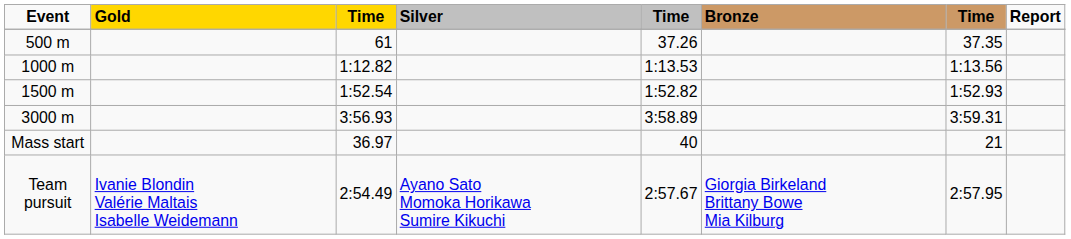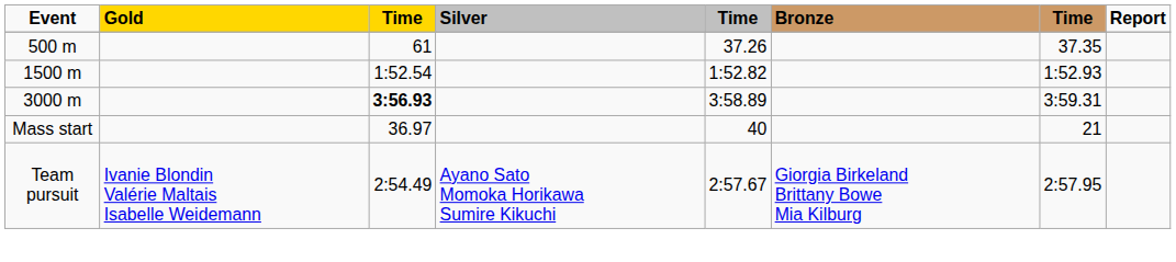 <table class="wikitable">
 <tr>
 <td width="80" align="center"><strong>Event</strong></td>
 <td width="240" bgcolor="gold"><strong>Gold</strong></td>
 <td width="50" bgcolor="gold" align="center"><strong>Time</strong></td>
 <td width="240" bgcolor="silver"><strong>Silver</strong></td>
 <td width="50" bgcolor="silver" align="center"><strong>Time</strong></td>
 <td width="240" bgcolor="#CC9966"><strong>Bronze</strong></td>
 <td width="50" bgcolor="#CC9966" align="center"><strong>Time</strong></td>
 <td width="50" align="center"><strong>Report</strong></td>
 </tr>
 <tr bgcolor="#cccccc">
 </tr>
 <tr>
 <td align="center">500 m</td>
 <td></td>
 <td align="right">61</td>
 <td></td>
 <td align="right">37.26</td>
 <td></td>
 <td align="right">37.35</td>
 <td align="center"></td>
 </tr>
 <tr>
-<td align="center">1000 m</td>
-<td></td>
-<td align="right">1:12.82</td>
-<td></td>
-<td align="right">1:13.53</td>
-<td></td>
-<td align="right">1:13.56</td>
-<td align="center"></td>
-</tr>
-<tr>
 <td align="center">1500 m</td>
 <td></td>
 <td align="right">1:52.54</td>
 <td></td>
 <td align="right">1:52.82</td>
 <td></td>
 <td align="right">1:52.93</td>
 <td align="center"></td>
 </tr>
 <tr>
 <td align="center">3000 m</td>
 <td></td>
-<td align="right">3:56.93</td>
+<td align="right"><strong>3:56.93</strong></td>
 <td></td>
 <td align="right">3:58.89</td>
 <td></td>
 <td align="right">3:59.31</td>
 <td align="center"></td>
 </tr>
 <tr>
 <td align="center">Mass start</td>
 <td></td>
 <td align="right">36.97</td>
 <td></td>
 <td align="right">40</td>
 <td></td>
 <td align="right">21</td>
 <td align="center"></td>
 </tr>
 <tr>
 <td align="center">Team pursuit</td>
 <td><br><a href='#'>Ivanie Blondin</a><br><a href='#'>Valérie Maltais</a><br><a href='#'>Isabelle Weidemann</a></td>
 <td align="right">2:54.49</td>
 <td><br><a href='#'>Ayano Sato</a><br><a href='#'>Momoka Horikawa</a><br><a href='#'>Sumire Kikuchi</a></td>
 <td align="right">2:57.67</td>
 <td><br><a href='#'>Giorgia Birkeland</a><br><a href='#'>Brittany Bowe</a><br><a href='#'>Mia Kilburg</a></td>
 <td align="right">2:57.95</td>
 <td align="center"></td>
 </tr>
 </table>
